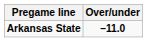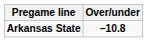 <table class="wikitable" style="margin-right: auto; margin-right: auto; border: none;">
 <tr align="center">
 <th style=>Pregame line</th>
 <th style=>Over/under</th>
 </tr>
 <tr align="center">
 <td><strong>Arkansas State</strong></td>
-<td><strong>–11.0</strong></td>
+<td><strong>–10.8</strong></td>
 </tr>
 </table>
